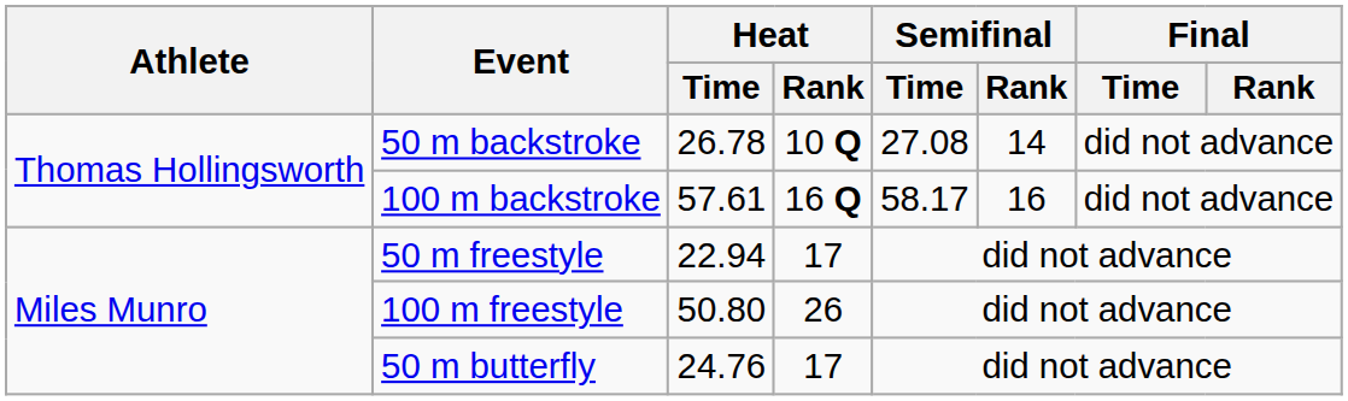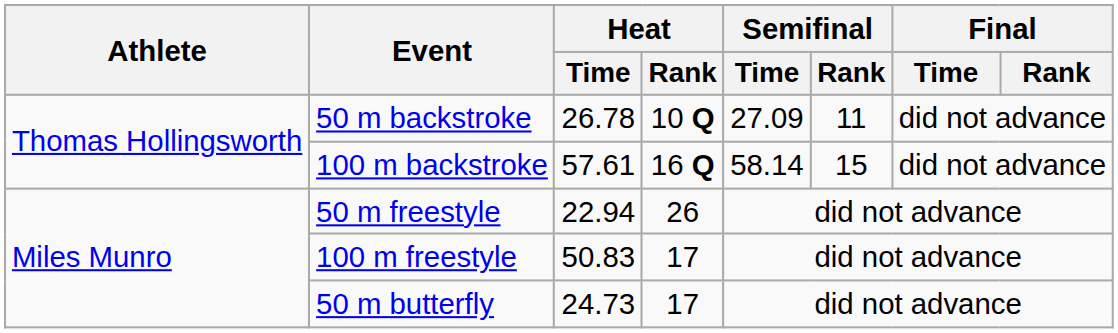 <table class=wikitable style=font-size:90%>
 <tr>
 <th rowspan=2>Athlete</th>
 <th rowspan=2>Event</th>
 <th colspan=2>Heat</th>
 <th colspan=2>Semifinal</th>
 <th colspan=2>Final</th>
 </tr>
 <tr style=font-size:95%>
 <th>Time</th>
 <th>Rank</th>
 <th>Time</th>
 <th>Rank</th>
 <th>Time</th>
 <th>Rank</th>
 </tr>
 <tr align=center>
 <td align=left rowspan=2><a href='#'>Thomas Hollingsworth</a></td>
 <td align=left><a href='#'>50 m backstroke</a></td>
 <td>26.78</td>
 <td>10 <strong>Q</strong></td>
-<td>27.08</td>
-<td>14</td>
+<td>27.09</td>
+<td>11</td>
 <td colspan=2>did not advance</td>
 </tr>
 <tr align=center>
 <td align=left><a href='#'>100 m backstroke</a></td>
 <td>57.61</td>
 <td>16 <strong>Q</strong></td>
-<td>58.17</td>
-<td>16</td>
+<td>58.14</td>
+<td>15</td>
 <td colspan=2>did not advance</td>
 </tr>
 <tr align=center>
 <td align=left rowspan=3><a href='#'>Miles Munro</a></td>
 <td align=left><a href='#'>50 m freestyle</a></td>
 <td>22.94</td>
+<td>26</td>
+<td colspan=4>did not advance</td>
+</tr>
+<tr align=center>
+<td align=left><a href='#'>100 m freestyle</a></td>
+<td>50.83</td>
 <td>17</td>
 <td colspan=4>did not advance</td>
 </tr>
 <tr align=center>
-<td align=left><a href='#'>100 m freestyle</a></td>
-<td>50.80</td>
-<td>26</td>
-<td colspan=4>did not advance</td>
-</tr>
-<tr align=center>
 <td align=left><a href='#'>50 m butterfly</a></td>
-<td>24.76</td>
+<td>24.73</td>
 <td>17</td>
 <td colspan=4>did not advance</td>
 </tr>
 </table>
